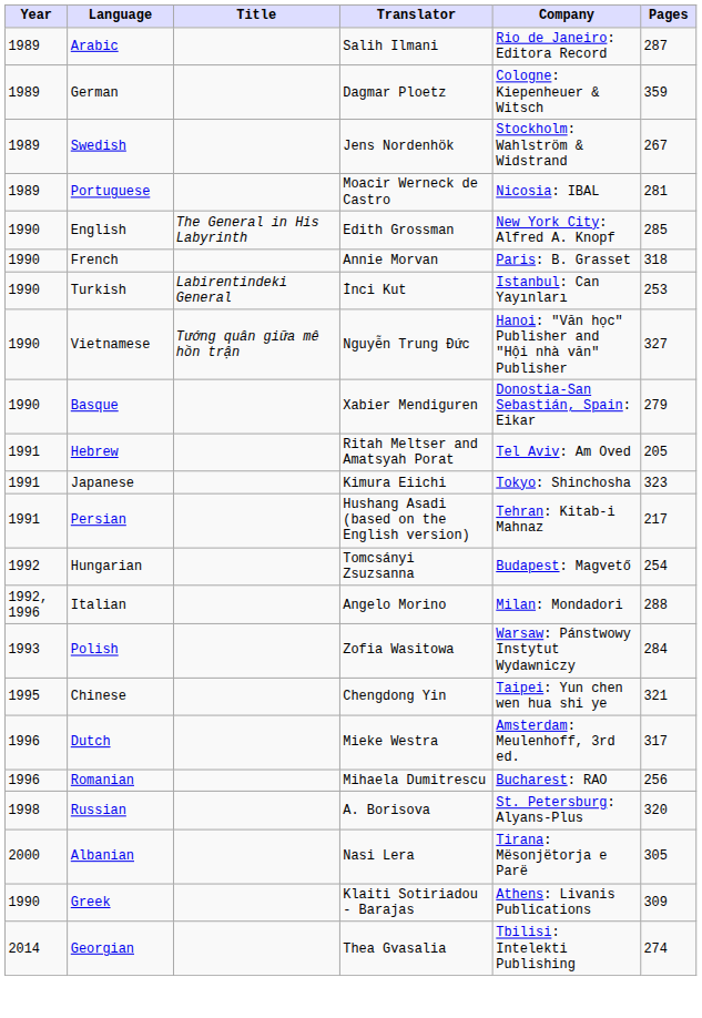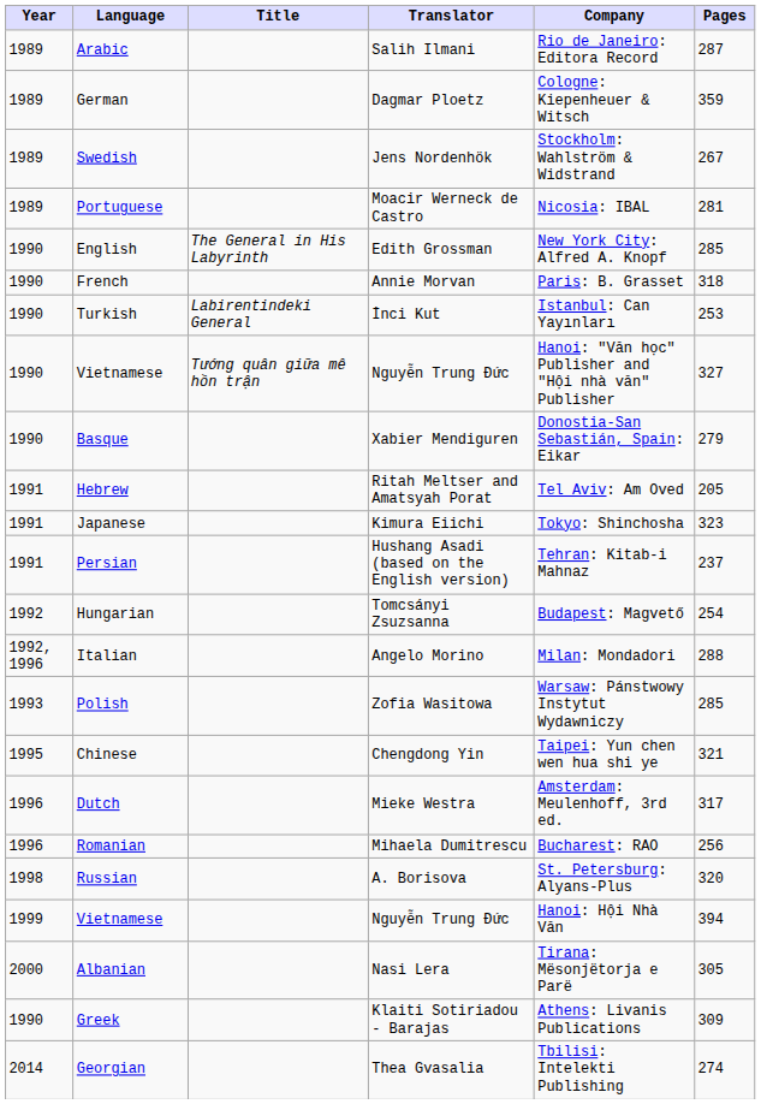 <table class="wikitable" style="font-size:90%;">
 <tr>
 <th style="background:#ddf; width:5%;">Year</th>
 <th style="background:#ddf; width:6%;">Language</th>
 <th style="background:#ddf; width:15%;">Title</th>
 <th style="background:#ddf; width:15%;">Translator</th>
 <th style="background:#ddf; width:14%;">Company</th>
 <th style="background:#ddf; width:3%;">Pages</th>
 </tr>
 <tr>
 <td>1989</td>
 <td><a href='#'>Arabic</a></td>
 <td></td>
 <td>Salih Ilmani</td>
 <td><a href='#'>Rio de Janeiro</a>: Editora Record</td>
 <td>287</td>
 </tr>
 <tr>
 <td>1989</td>
 <td>German</td>
 <td></td>
 <td>Dagmar Ploetz</td>
 <td><a href='#'>Cologne</a>: Kiepenheuer & Witsch</td>
 <td>359</td>
 </tr>
 <tr>
 <td>1989</td>
 <td><a href='#'>Swedish</a></td>
 <td></td>
 <td>Jens Nordenhök</td>
 <td><a href='#'>Stockholm</a>: Wahlström & Widstrand</td>
 <td>267</td>
 </tr>
 <tr>
 <td>1989</td>
 <td><a href='#'>Portuguese</a></td>
 <td></td>
 <td>Moacir Werneck de Castro</td>
 <td><a href='#'>Nicosia</a>: IBAL</td>
 <td>281</td>
 </tr>
 <tr>
 <td>1990</td>
 <td>English</td>
 <td><em>The General in His Labyrinth</em></td>
 <td>Edith Grossman</td>
 <td><a href='#'>New York City</a>: Alfred A. Knopf</td>
 <td>285</td>
 </tr>
 <tr>
 <td>1990</td>
 <td>French</td>
 <td></td>
 <td>Annie Morvan</td>
 <td><a href='#'>Paris</a>: B. Grasset</td>
 <td>318</td>
 </tr>
 <tr>
 <td>1990</td>
 <td>Turkish</td>
 <td><em>Labirentindeki General</em></td>
 <td>İnci Kut</td>
 <td><a href='#'>Istanbul</a>: Can Yayınları</td>
 <td>253</td>
 </tr>
 <tr>
 <td>1990</td>
 <td>Vietnamese</td>
 <td><em>Tướng quân giữa mê hồn trận</em></td>
 <td>Nguyễn Trung Đức</td>
 <td><a href='#'>Hanoi</a>: "Văn học" Publisher and "Hội nhà văn" Publisher</td>
 <td>327</td>
 </tr>
 <tr>
 <td>1990</td>
 <td><a href='#'>Basque</a></td>
 <td></td>
 <td>Xabier Mendiguren</td>
 <td><a href='#'>Donostia-San Sebastián, Spain</a>: Eikar</td>
 <td>279</td>
 </tr>
 <tr>
 <td>1991</td>
 <td><a href='#'>Hebrew</a></td>
 <td></td>
 <td>Ritah Meltser and Amatsyah Porat</td>
 <td><a href='#'>Tel Aviv</a>: Am Oved</td>
 <td>205</td>
 </tr>
 <tr>
 <td>1991</td>
 <td>Japanese</td>
 <td></td>
 <td>Kimura Eiichi</td>
 <td><a href='#'>Tokyo</a>: Shinchosha</td>
 <td>323</td>
 </tr>
 <tr>
 <td>1991</td>
 <td><a href='#'>Persian</a></td>
 <td></td>
 <td>Hushang Asadi (based on the English version)</td>
 <td><a href='#'>Tehran</a>: Kitab-i Mahnaz</td>
-<td>217</td>
+<td>237</td>
 </tr>
 <tr>
 <td>1992</td>
 <td>Hungarian</td>
 <td></td>
 <td>Tomcsányi Zsuzsanna</td>
 <td><a href='#'>Budapest</a>: Magvető</td>
 <td>254</td>
 </tr>
 <tr>
 <td>1992, 1996</td>
 <td>Italian</td>
 <td></td>
 <td>Angelo Morino</td>
 <td><a href='#'>Milan</a>: Mondadori</td>
 <td>288</td>
 </tr>
 <tr>
 <td>1993</td>
 <td><a href='#'>Polish</a></td>
 <td></td>
 <td>Zofia Wasitowa</td>
 <td><a href='#'>Warsaw</a>: Pánstwowy Instytut Wydawniczy</td>
-<td>284</td>
+<td>285</td>
 </tr>
 <tr>
 <td>1995</td>
 <td>Chinese</td>
 <td></td>
 <td>Chengdong Yin</td>
 <td><a href='#'>Taipei</a>: Yun chen wen hua shi ye</td>
 <td>321</td>
 </tr>
 <tr>
 <td>1996</td>
 <td><a href='#'>Dutch</a></td>
 <td></td>
 <td>Mieke Westra</td>
 <td><a href='#'>Amsterdam</a>: Meulenhoff, 3rd ed.</td>
 <td>317</td>
 </tr>
 <tr>
 <td>1996</td>
 <td><a href='#'>Romanian</a></td>
 <td></td>
 <td>Mihaela Dumitrescu</td>
 <td><a href='#'>Bucharest</a>: RAO</td>
 <td>256</td>
 </tr>
 <tr>
 <td>1998</td>
 <td><a href='#'>Russian</a></td>
 <td></td>
 <td>A. Borisova</td>
 <td><a href='#'>St. Petersburg</a>: Alyans-Plus</td>
 <td>320</td>
 </tr>
 <tr>
+<td>1999</td>
+<td><a href='#'>Vietnamese</a></td>
+<td></td>
+<td>Nguyễn Trung Đức</td>
+<td><a href='#'>Hanoi</a>: Hội Nhà Văn</td>
+<td>394</td>
+</tr>
+<tr>
 <td>2000</td>
 <td><a href='#'>Albanian</a></td>
 <td></td>
 <td>Nasi Lera</td>
 <td><a href='#'>Tirana</a>: Mësonjëtorja e Parë</td>
 <td>305</td>
 </tr>
 <tr>
 <td>1990</td>
 <td><a href='#'>Greek</a></td>
 <td></td>
 <td>Klaiti Sotiriadou - Barajas</td>
 <td><a href='#'>Athens</a>: Livanis Publications</td>
 <td>309</td>
 </tr>
 <tr>
 <td>2014</td>
 <td><a href='#'>Georgian</a></td>
 <td></td>
 <td>Thea Gvasalia</td>
 <td><a href='#'>Tbilisi</a>: Intelekti Publishing</td>
 <td>274</td>
 </tr>
 </table>
